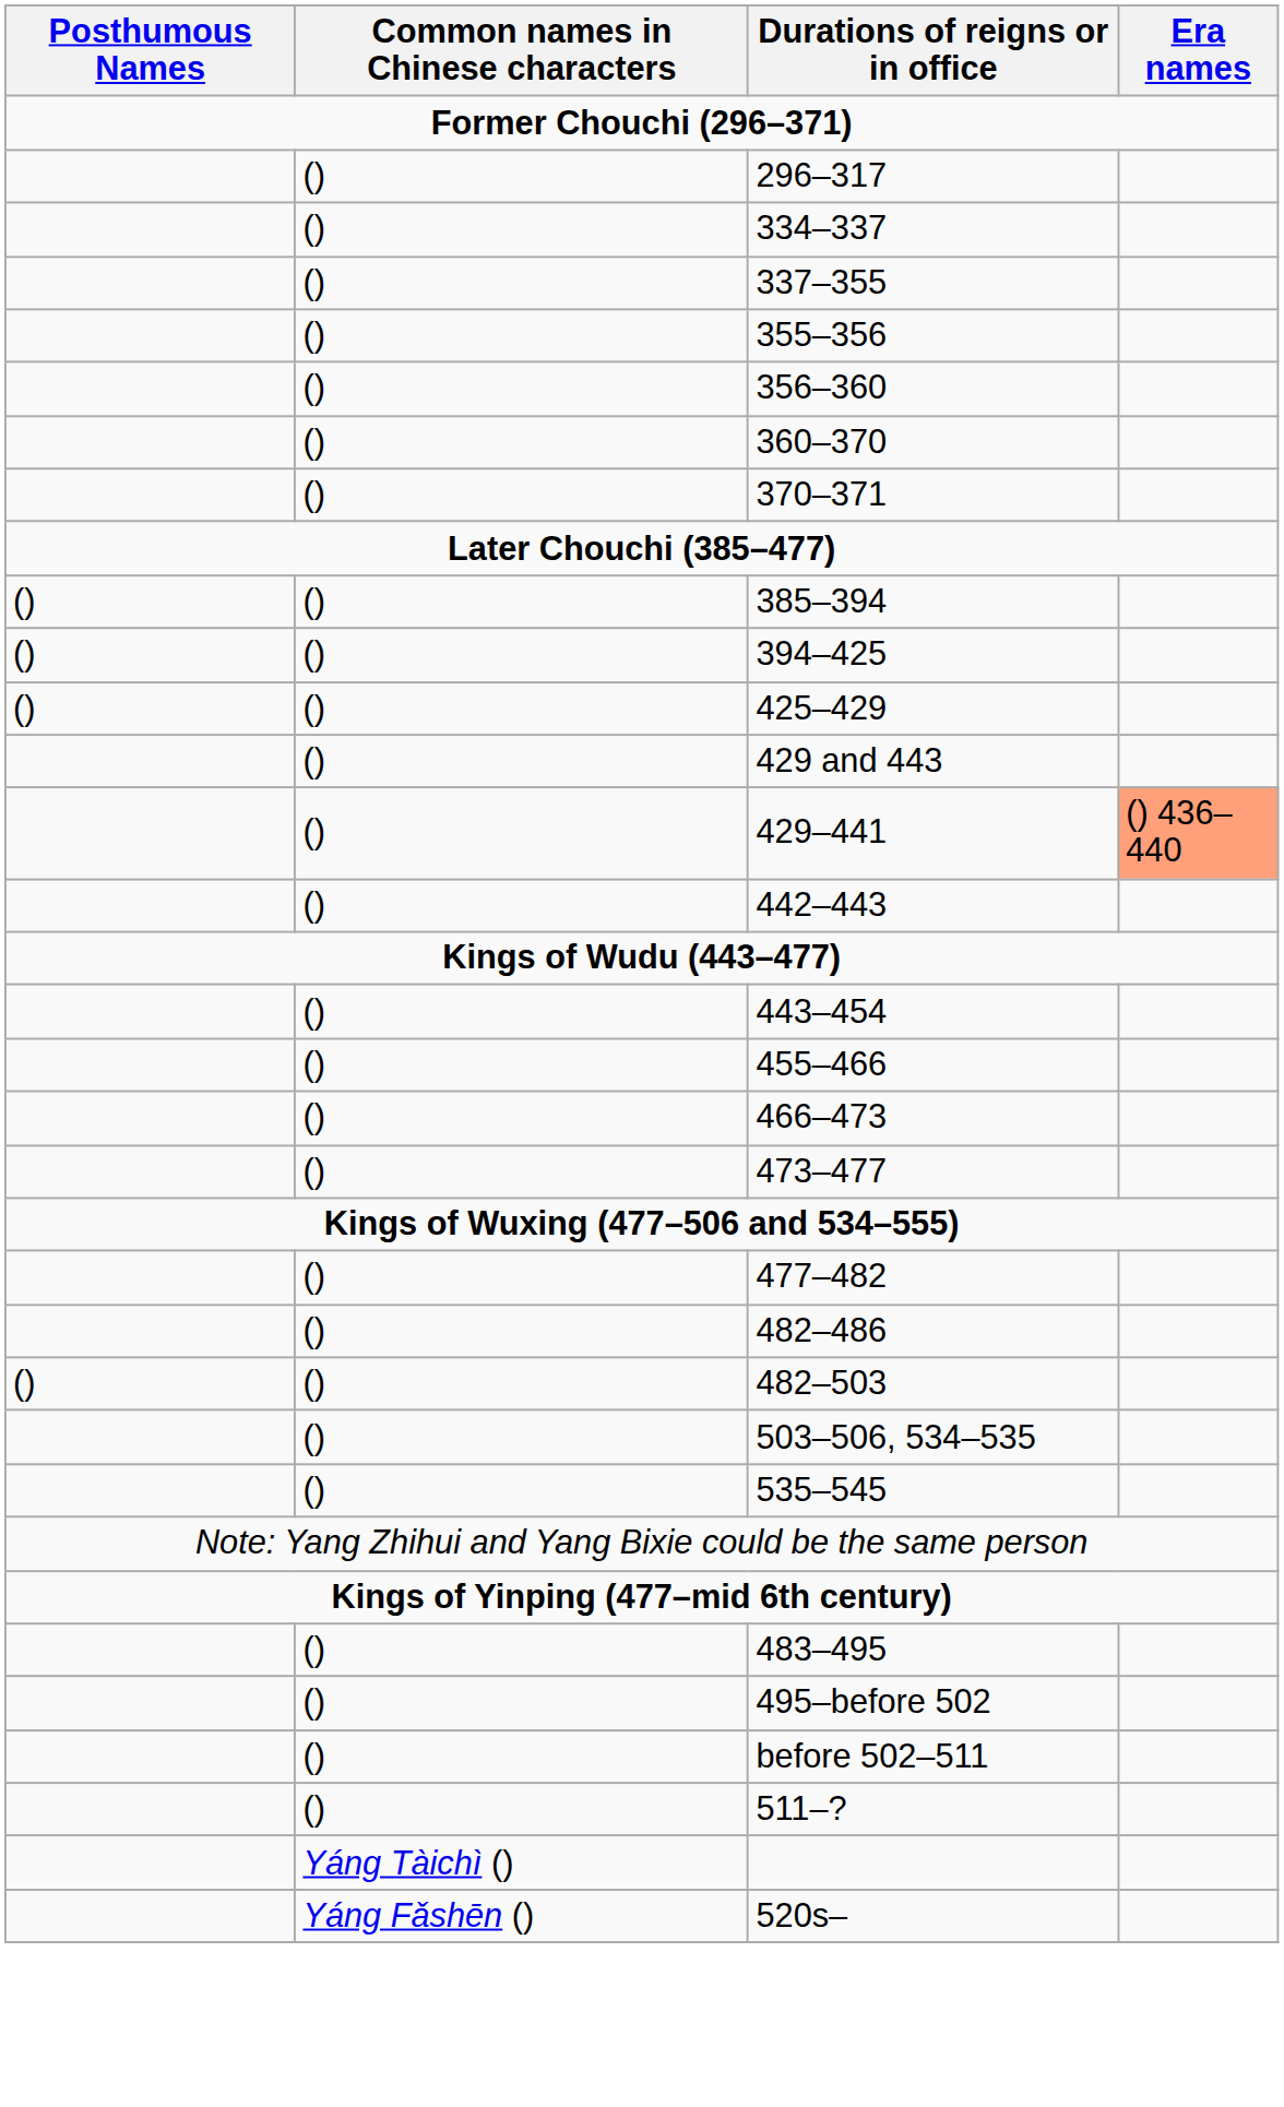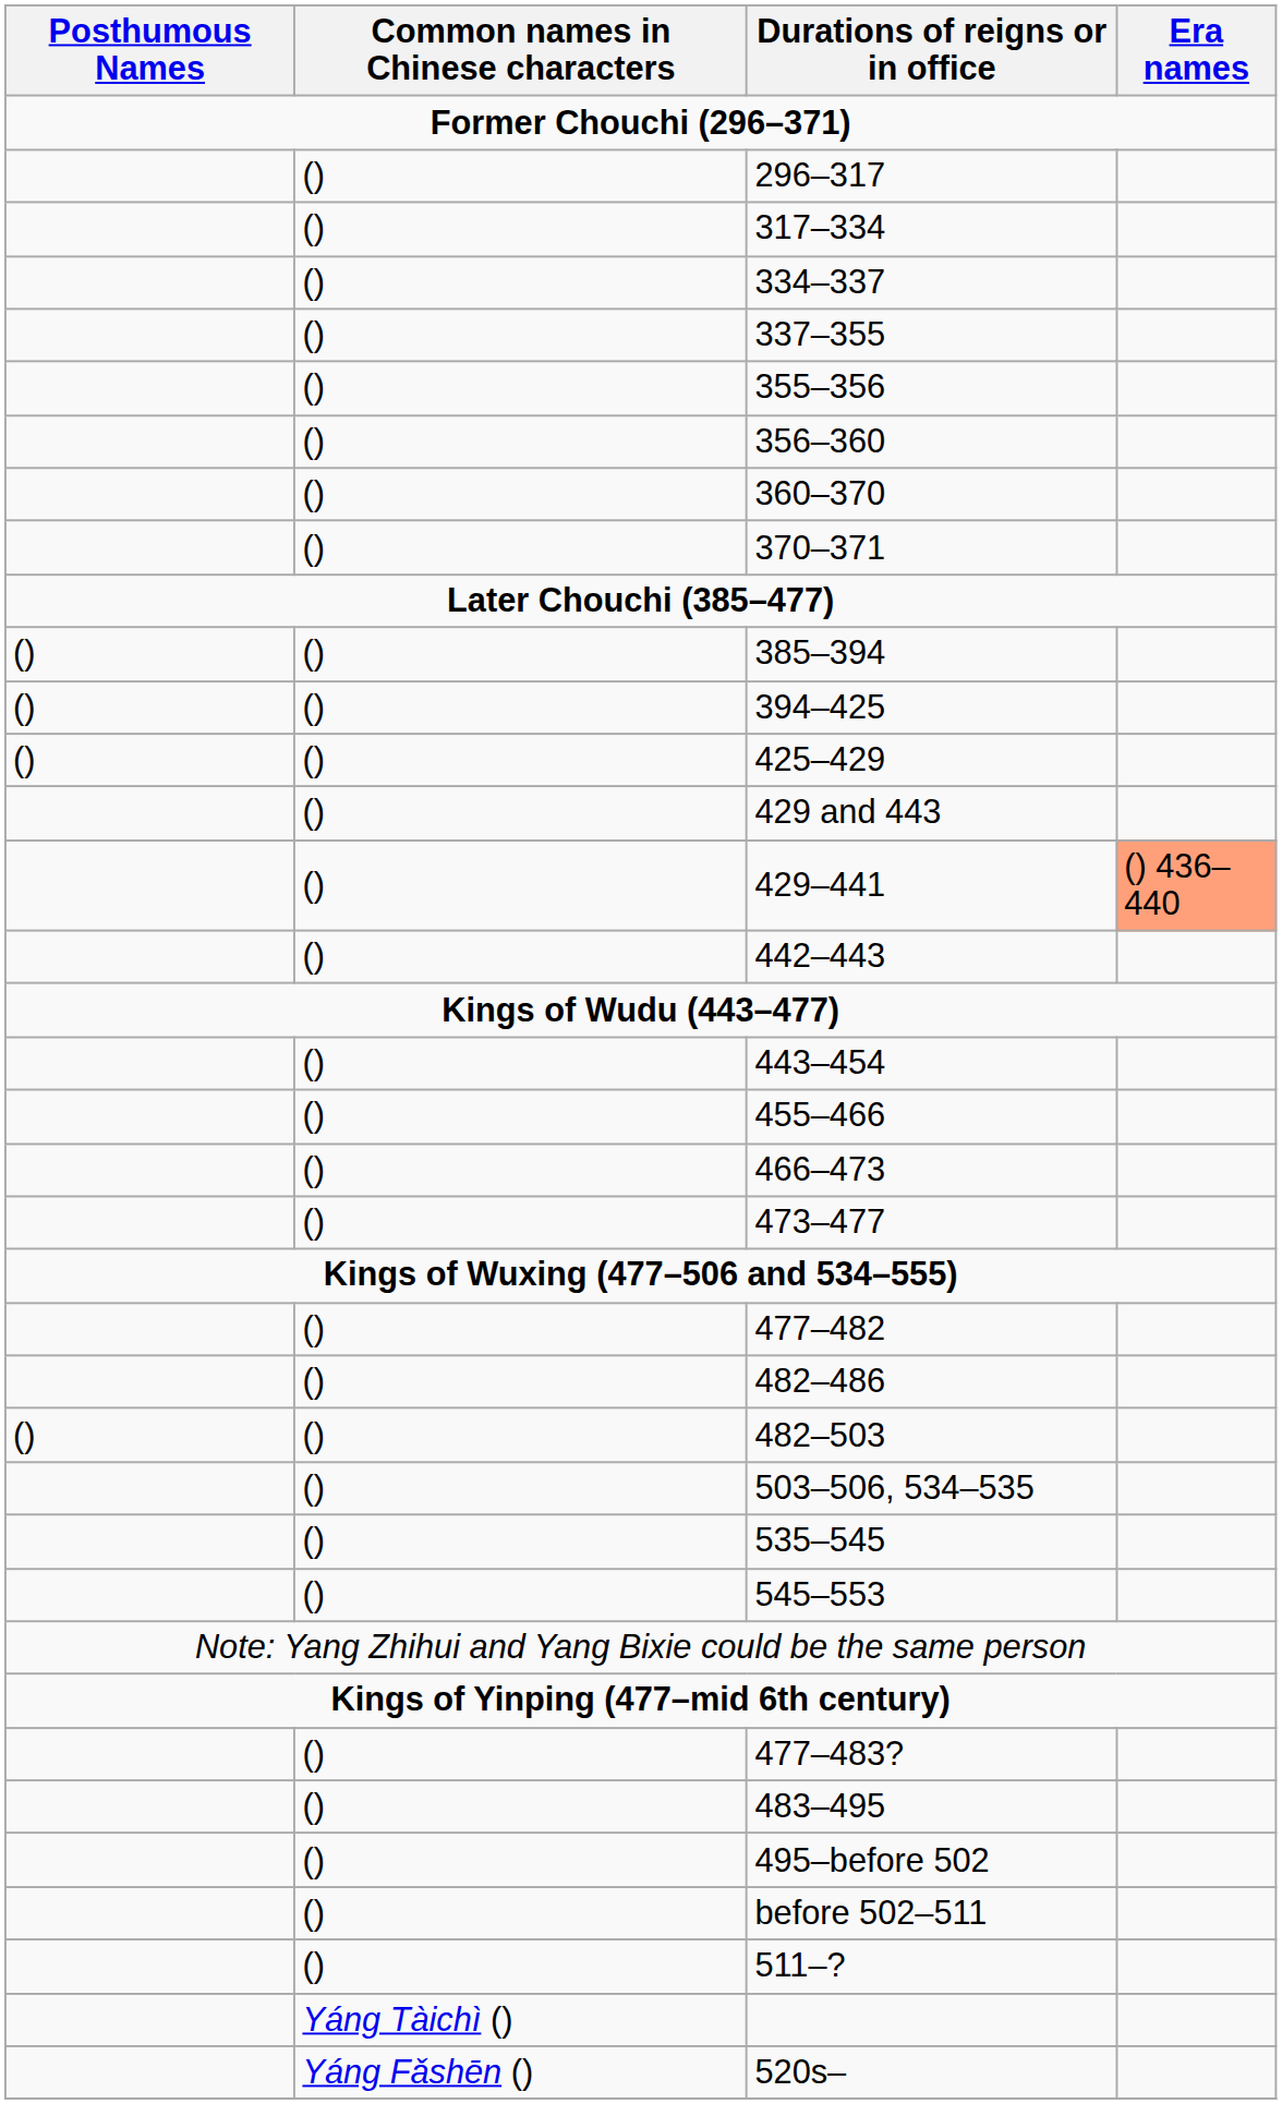 <table class="wikitable">
 <tr>
 <th><a href='#'>Posthumous Names</a></th>
 <th>Common names in Chinese characters</th>
 <th>Durations of reigns or in office</th>
 <th><a href='#'>Era names</a></th>
 </tr>
 <tr>
 <td colspan=4 align="center"><strong>Former Chouchi (296–371)</strong></td>
 </tr>
 <tr>
 <td></td>
 <td><a href='#'></a> ()</td>
 <td>296–317</td>
+<td></td>
+</tr>
+<tr>
+<td></td>
+<td><a href='#'></a> ()</td>
+<td>317–334</td>
 <td></td>
 </tr>
 <tr>
 <td></td>
 <td><a href='#'></a> ()</td>
 <td>334–337</td>
 <td></td>
 </tr>
 <tr>
 <td></td>
 <td><a href='#'></a> ()</td>
 <td>337–355</td>
 <td></td>
 </tr>
 <tr>
 <td></td>
 <td><a href='#'></a> ()</td>
 <td>355–356</td>
 <td></td>
 </tr>
 <tr>
 <td></td>
 <td><a href='#'></a> ()</td>
 <td>356–360</td>
 <td></td>
 </tr>
 <tr>
 <td></td>
 <td><a href='#'></a> ()</td>
 <td>360–370</td>
 <td></td>
 </tr>
 <tr>
 <td></td>
 <td><a href='#'></a> ()</td>
 <td>370–371</td>
 <td></td>
 </tr>
 <tr>
 <td colspan=4 align="center"><strong>Later Chouchi (385–477)</strong></td>
 </tr>
 <tr>
 <td Wu> ()</td>
 <td><a href='#'></a> ()</td>
 <td>385–394</td>
 <td></td>
 </tr>
 <tr>
 <td Huiwen> ()</td>
 <td><a href='#'></a> ()</td>
 <td>394–425</td>
 <td></td>
 </tr>
 <tr>
 <td Xiaozhao> ()</td>
 <td><a href='#'></a> ()</td>
 <td>425–429</td>
 <td></td>
 </tr>
 <tr>
 <td></td>
 <td><a href='#'></a> ()</td>
 <td>429 and 443</td>
 <td></td>
 </tr>
 <tr>
 <td></td>
 <td><a href='#'></a> ()</td>
 <td>429–441</td>
 <td style="background: lightsalmon;"> () 436–440</td>
 </tr>
 <tr>
 <td></td>
 <td><a href='#'></a> ()</td>
 <td>442–443</td>
 <td></td>
 </tr>
 <tr>
 <td colspan="4" align="center"><strong>Kings of Wudu (443–477)</strong></td>
 </tr>
 <tr>
 <td></td>
 <td><a href='#'></a> ()</td>
 <td>443–454</td>
 <td></td>
 </tr>
 <tr>
 <td></td>
 <td><a href='#'></a> ()</td>
 <td>455–466</td>
 <td></td>
 </tr>
 <tr>
 <td></td>
 <td><a href='#'></a> ()</td>
 <td>466–473</td>
 <td></td>
 </tr>
 <tr>
 <td></td>
 <td><a href='#'></a> ()</td>
 <td>473–477</td>
 <td></td>
 </tr>
 <tr>
 <td colspan=4 align="center"><strong>Kings of Wuxing (477–506 and 534–555)</strong></td>
 </tr>
 <tr>
 <td></td>
 <td><a href='#'></a> ()</td>
 <td>477–482</td>
 <td></td>
 </tr>
 <tr>
 <td></td>
 <td><a href='#'></a> ()</td>
 <td>482–486</td>
 <td></td>
 </tr>
 <tr>
 <td An> ()</td>
 <td><a href='#'></a> ()</td>
 <td>482–503</td>
 <td></td>
 </tr>
 <tr>
 <td></td>
 <td><a href='#'></a> ()</td>
 <td>503–506, 534–535</td>
 <td></td>
 </tr>
 <tr>
 <td></td>
 <td><a href='#'></a> ()</td>
 <td>535–545</td>
 <td></td>
 </tr>
 <tr>
+<td></td>
+<td><a href='#'></a> ()</td>
+<td>545–553</td>
+<td></td>
+</tr>
+<tr>
 <td colspan=4 align="center"><em>Note: Yang Zhihui and Yang Bixie could be the same person</em></td>
 </tr>
 <tr>
 <td colspan=4 align="center"><strong>Kings of Yinping (477–mid 6th century)</strong></td>
+</tr>
+<tr>
+<td></td>
+<td><a href='#'></a> ()</td>
+<td>477–483?</td>
+<td></td>
 </tr>
 <tr>
 <td></td>
 <td><a href='#'></a> ()</td>
 <td>483–495</td>
 <td></td>
 </tr>
 <tr>
 <td></td>
 <td><a href='#'></a> ()</td>
 <td>495–before 502</td>
 <td></td>
 </tr>
 <tr>
 <td></td>
 <td><a href='#'></a> ()</td>
 <td>before 502–511</td>
 <td></td>
 </tr>
 <tr>
 <td></td>
 <td><a href='#'></a> ()</td>
 <td>511–?</td>
 <td></td>
 </tr>
 <tr>
 <td></td>
 <td><em><a href='#'>Yáng Tàichì</a></em> ()</td>
 <td></td>
 <td></td>
 </tr>
 <tr>
 <td></td>
 <td><em><a href='#'>Yáng Fǎshēn</a></em> ()</td>
 <td>520s–</td>
 <td></td>
 </tr>
 <tr>
 </tr>
 </table>
